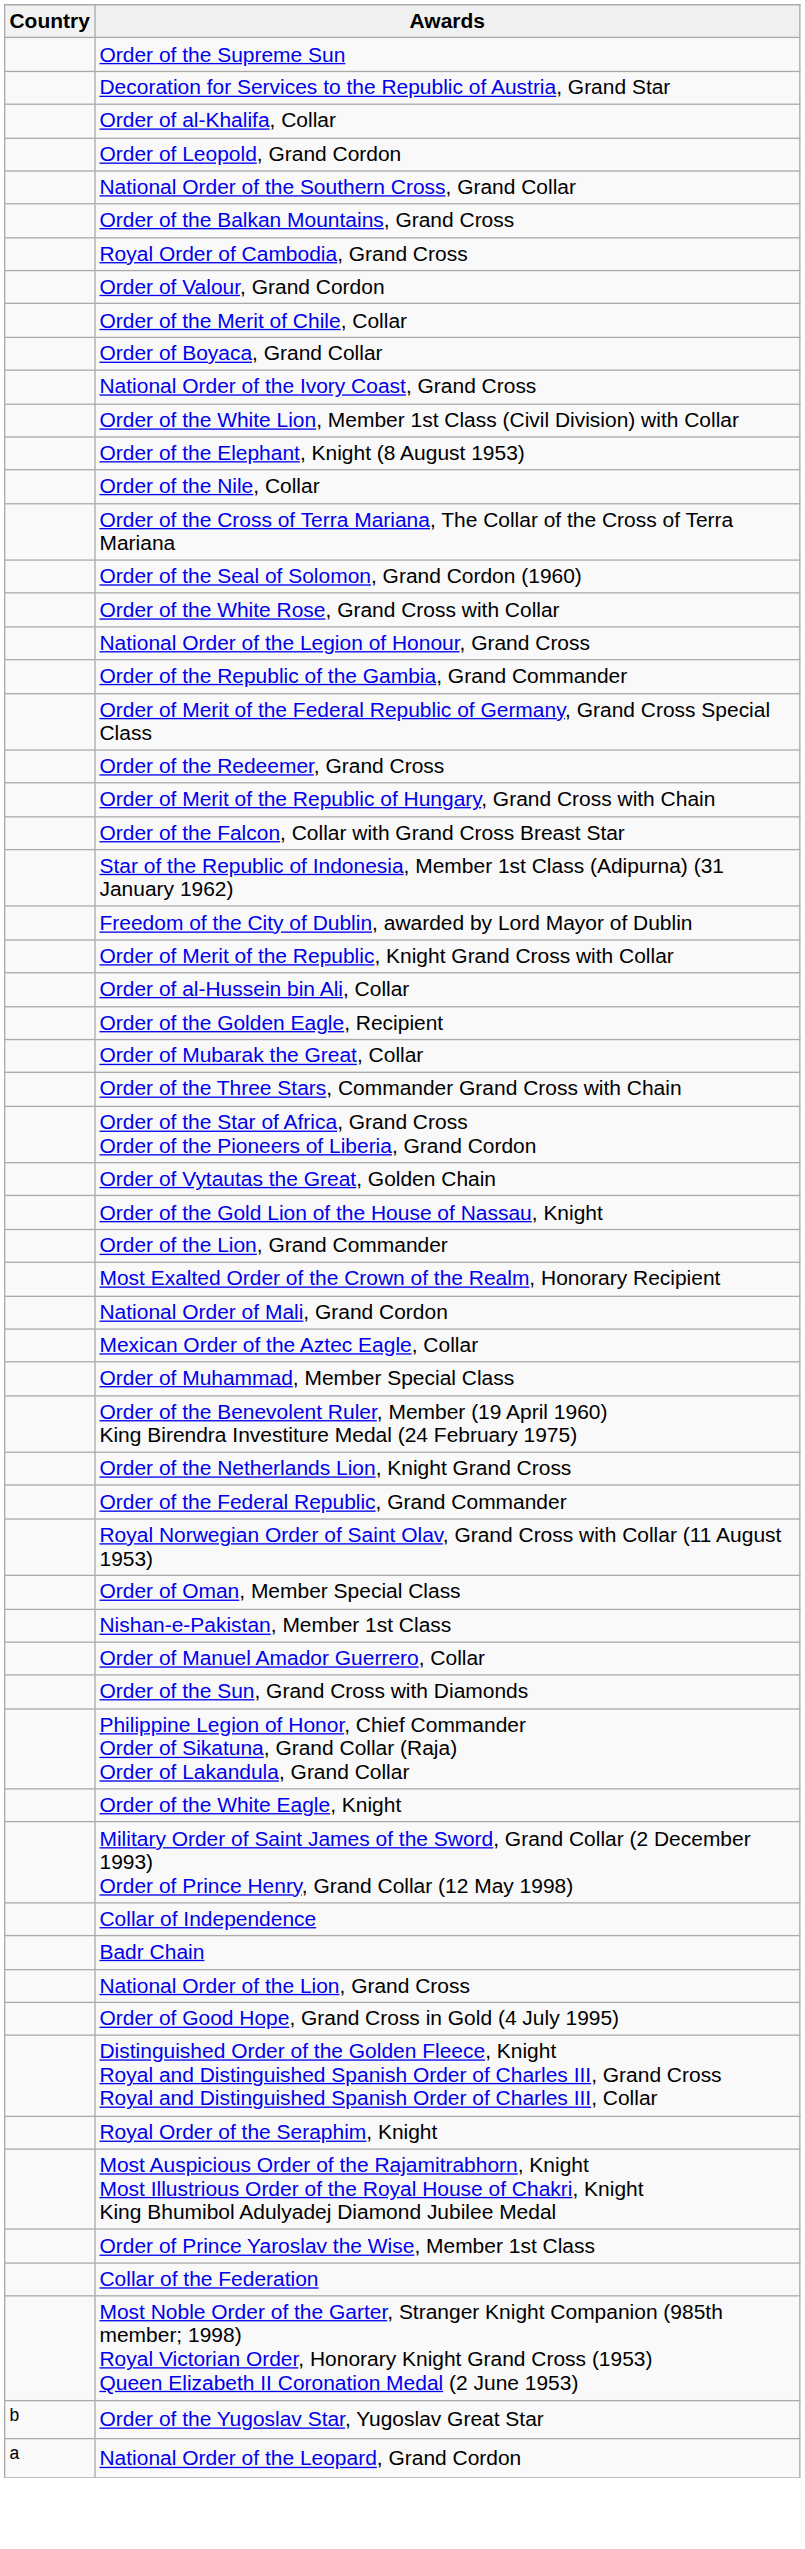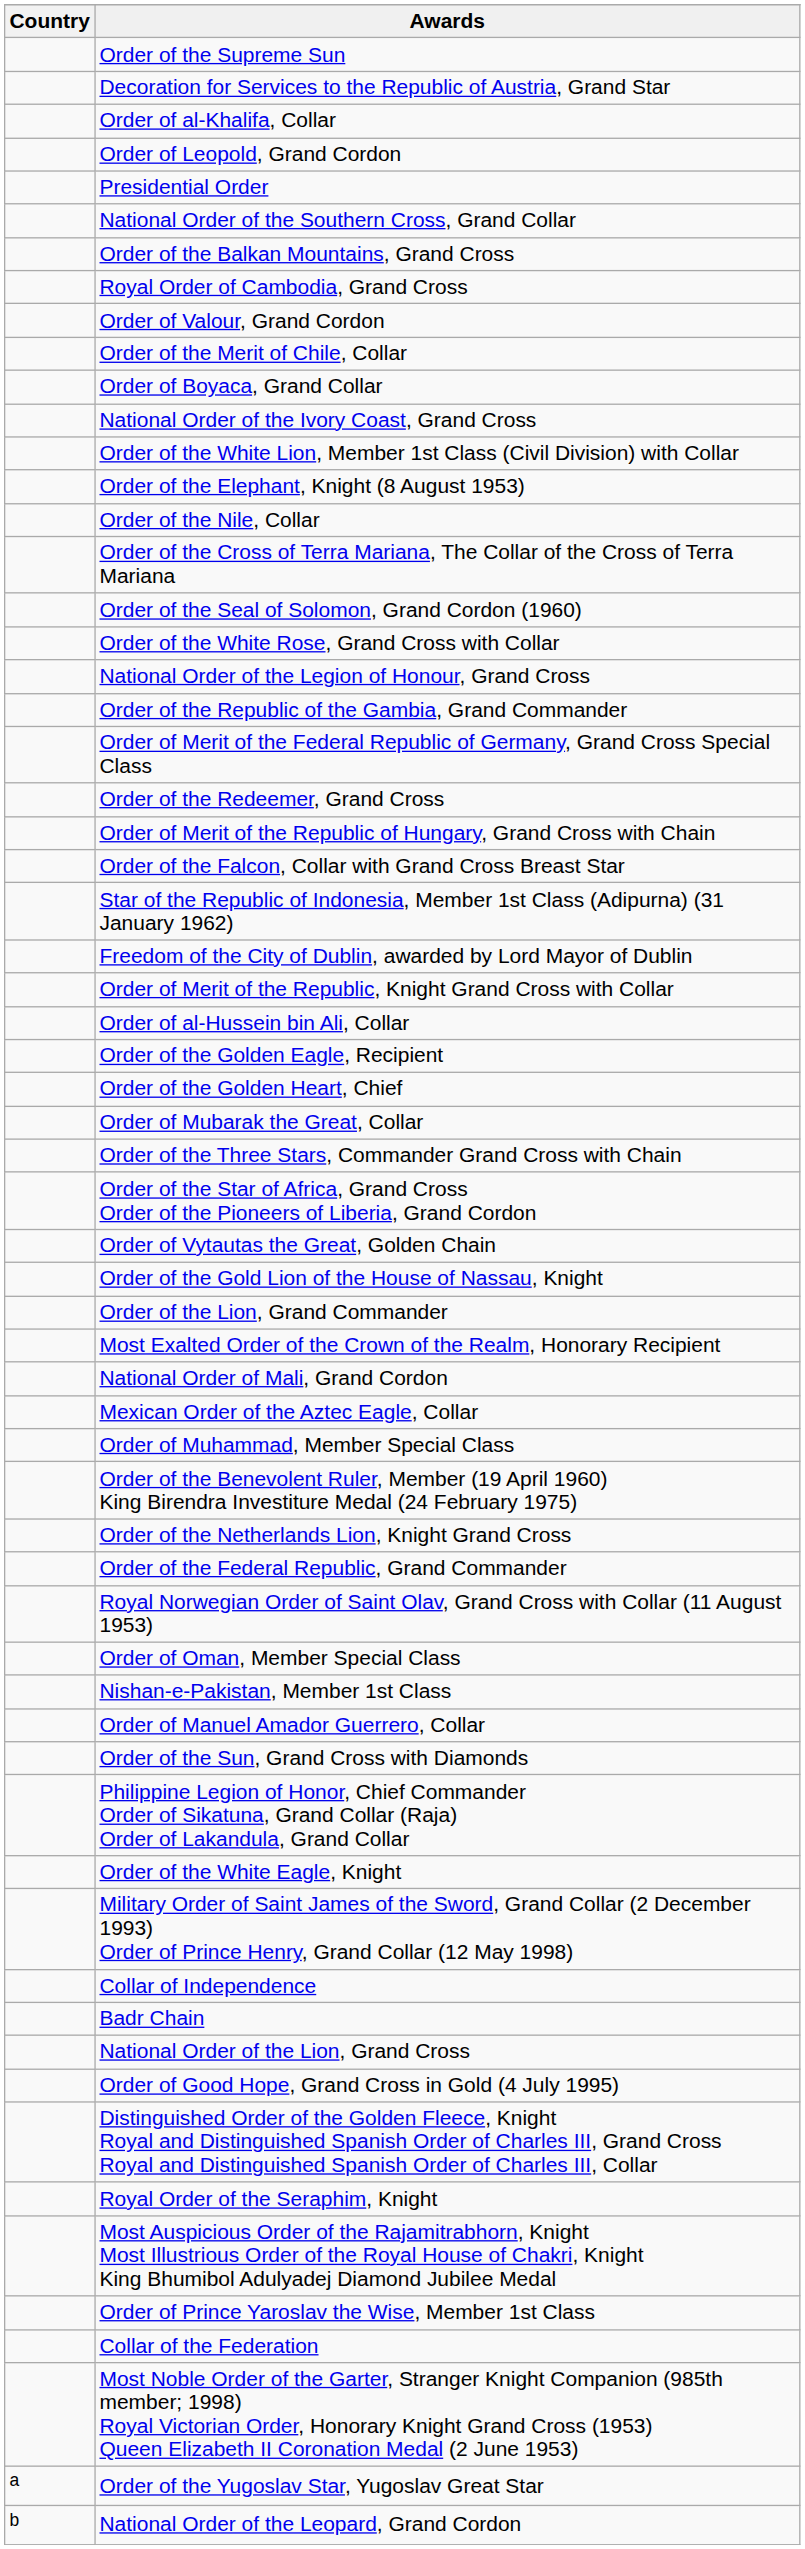 <table class="wikitable">
 <tr>
 </tr>
 <tr>
 <th scope="col">Country</th>
 <th scope="col" style="text-align:center; background:#f0f0f0; width:550pt;">Awards</th>
 </tr>
 <tr>
 <td></td>
 <td> <a href='#'>Order of the Supreme Sun</a></td>
 </tr>
 <tr>
 <td></td>
 <td> <a href='#'>Decoration for Services to the Republic of Austria</a>, Grand Star</td>
 </tr>
 <tr>
 <td></td>
 <td> <a href='#'>Order of al-Khalifa</a>, Collar</td>
 </tr>
 <tr>
 <td></td>
 <td> <a href='#'>Order of Leopold</a>, Grand Cordon</td>
+</tr>
+<tr>
+<td></td>
+<td> <a href='#'>Presidential Order</a></td>
 </tr>
 <tr>
 <td></td>
 <td> <a href='#'>National Order of the Southern Cross</a>, Grand Collar</td>
 </tr>
 <tr>
 <td></td>
 <td> <a href='#'>Order of the Balkan Mountains</a>, Grand Cross</td>
 </tr>
 <tr>
 <td></td>
 <td> <a href='#'>Royal Order of Cambodia</a>, Grand Cross</td>
 </tr>
 <tr>
 <td></td>
 <td> <a href='#'>Order of Valour</a>, Grand Cordon</td>
 </tr>
 <tr>
 <td></td>
 <td> <a href='#'>Order of the Merit of Chile</a>, Collar</td>
 </tr>
 <tr>
 <td></td>
 <td> <a href='#'>Order of Boyaca</a>, Grand Collar</td>
 </tr>
 <tr>
 <td></td>
 <td> <a href='#'>National Order of the Ivory Coast</a>, Grand Cross</td>
 </tr>
 <tr>
 <td></td>
 <td> <a href='#'>Order of the White Lion</a>, Member 1st Class (Civil Division) with Collar</td>
 </tr>
 <tr>
 <td></td>
 <td> <a href='#'>Order of the Elephant</a>, Knight (8 August 1953)</td>
 </tr>
 <tr>
 <td></td>
 <td> <a href='#'>Order of the Nile</a>, Collar</td>
 </tr>
 <tr>
 <td></td>
 <td> <a href='#'>Order of the Cross of Terra Mariana</a>, The Collar of the Cross of Terra Mariana</td>
 </tr>
 <tr>
 <td></td>
 <td> <a href='#'>Order of the Seal of Solomon</a>, Grand Cordon (1960)</td>
 </tr>
 <tr>
 <td></td>
 <td> <a href='#'>Order of the White Rose</a>, Grand Cross with Collar</td>
 </tr>
 <tr>
 <td></td>
 <td> <a href='#'>National Order of the Legion of Honour</a>, Grand Cross</td>
 </tr>
 <tr>
 <td></td>
 <td> <a href='#'>Order of the Republic of the Gambia</a>, Grand Commander</td>
 </tr>
 <tr>
 <td></td>
 <td> <a href='#'>Order of Merit of the Federal Republic of Germany</a>, Grand Cross Special Class</td>
 </tr>
 <tr>
 <td></td>
 <td> <a href='#'>Order of the Redeemer</a>, Grand Cross</td>
 </tr>
 <tr>
 <td></td>
 <td> <a href='#'>Order of Merit of the Republic of Hungary</a>, Grand Cross with Chain</td>
 </tr>
 <tr>
 <td></td>
 <td> <a href='#'>Order of the Falcon</a>, Collar with Grand Cross Breast Star</td>
 </tr>
 <tr>
 <td></td>
 <td> <a href='#'>Star of the Republic of Indonesia</a>, Member 1st Class (Adipurna) (31 January 1962)</td>
 </tr>
 <tr>
 <td></td>
 <td> <a href='#'>Freedom of the City of Dublin</a>, awarded by Lord Mayor of Dublin</td>
 </tr>
 <tr>
 <td></td>
 <td> <a href='#'>Order of Merit of the Republic</a>, Knight Grand Cross with Collar</td>
 </tr>
 <tr>
 <td></td>
 <td> <a href='#'>Order of al-Hussein bin Ali</a>, Collar</td>
 </tr>
 <tr>
 <td></td>
 <td> <a href='#'>Order of the Golden Eagle</a>, Recipient</td>
+</tr>
+<tr>
+<td></td>
+<td> <a href='#'>Order of the Golden Heart</a>, Chief</td>
 </tr>
 <tr>
 <td></td>
 <td> <a href='#'>Order of Mubarak the Great</a>, Collar</td>
 </tr>
 <tr>
 <td></td>
 <td> <a href='#'>Order of the Three Stars</a>, Commander Grand Cross with Chain</td>
 </tr>
 <tr>
 <td></td>
 <td> <a href='#'>Order of the Star of Africa</a>, Grand Cross<br> <a href='#'>Order of the Pioneers of Liberia</a>, Grand Cordon</td>
 </tr>
 <tr>
 <td></td>
 <td> <a href='#'>Order of Vytautas the Great</a>, Golden Chain</td>
 </tr>
 <tr>
 <td></td>
 <td> <a href='#'>Order of the Gold Lion of the House of Nassau</a>, Knight</td>
 </tr>
 <tr>
 <td></td>
 <td> <a href='#'>Order of the Lion</a>, Grand Commander</td>
 </tr>
 <tr>
 <td></td>
 <td> <a href='#'>Most Exalted Order of the Crown of the Realm</a>, Honorary Recipient</td>
 </tr>
 <tr>
 <td></td>
 <td> <a href='#'>National Order of Mali</a>, Grand Cordon</td>
 </tr>
 <tr>
 <td></td>
 <td> <a href='#'>Mexican Order of the Aztec Eagle</a>, Collar</td>
 </tr>
 <tr>
 <td></td>
 <td> <a href='#'>Order of Muhammad</a>, Member Special Class</td>
 </tr>
 <tr>
 <td></td>
 <td> <a href='#'>Order of the Benevolent Ruler</a>, Member (19 April 1960) <br> King Birendra Investiture Medal (24 February 1975)</td>
 </tr>
 <tr>
 <td></td>
 <td> <a href='#'>Order of the Netherlands Lion</a>, Knight Grand Cross</td>
 </tr>
 <tr>
 <td></td>
 <td> <a href='#'>Order of the Federal Republic</a>, Grand Commander</td>
 </tr>
 <tr>
 <td></td>
 <td> <a href='#'>Royal Norwegian Order of Saint Olav</a>, Grand Cross with Collar (11 August 1953)</td>
 </tr>
 <tr>
 <td></td>
 <td> <a href='#'>Order of Oman</a>, Member Special Class</td>
 </tr>
 <tr>
 <td></td>
 <td> <a href='#'>Nishan-e-Pakistan</a>, Member 1st Class</td>
 </tr>
 <tr>
 <td></td>
 <td> <a href='#'>Order of Manuel Amador Guerrero</a>, Collar</td>
 </tr>
 <tr>
 <td></td>
 <td> <a href='#'>Order of the Sun</a>, Grand Cross with Diamonds</td>
 </tr>
 <tr>
 <td></td>
 <td> <a href='#'>Philippine Legion of Honor</a>, Chief Commander <br> <a href='#'>Order of Sikatuna</a>, Grand Collar (Raja) <br> <a href='#'>Order of Lakandula</a>, Grand Collar</td>
 </tr>
 <tr>
 <td></td>
 <td> <a href='#'>Order of the White Eagle</a>, Knight</td>
 </tr>
 <tr>
 <td></td>
 <td> <a href='#'>Military Order of Saint James of the Sword</a>, Grand Collar (2 December 1993)<br> <a href='#'>Order of Prince Henry</a>, Grand Collar (12 May 1998)</td>
 </tr>
 <tr>
 <td></td>
 <td> <a href='#'>Collar of Independence</a></td>
 </tr>
 <tr>
 <td></td>
 <td> <a href='#'>Badr Chain</a></td>
 </tr>
 <tr>
 <td></td>
 <td> <a href='#'>National Order of the Lion</a>, Grand Cross</td>
 </tr>
 <tr>
 <td></td>
 <td> <a href='#'>Order of Good Hope</a>, Grand Cross in Gold (4 July 1995)</td>
 </tr>
 <tr>
 <td></td>
 <td> <a href='#'>Distinguished Order of the Golden Fleece</a>, Knight <br> <a href='#'>Royal and Distinguished Spanish Order of Charles III</a>, Grand Cross<br> <a href='#'>Royal and Distinguished Spanish Order of Charles III</a>, Collar</td>
 </tr>
 <tr>
 <td></td>
 <td> <a href='#'>Royal Order of the Seraphim</a>, Knight</td>
 </tr>
 <tr>
 <td></td>
 <td> <a href='#'>Most Auspicious Order of the Rajamitrabhorn</a>, Knight<br> <a href='#'>Most Illustrious Order of the Royal House of Chakri</a>, Knight<br> King Bhumibol Adulyadej Diamond Jubilee Medal</td>
 </tr>
 <tr>
 <td></td>
 <td> <a href='#'>Order of Prince Yaroslav the Wise</a>, Member 1st Class</td>
 </tr>
 <tr>
 <td></td>
 <td> <a href='#'>Collar of the Federation</a></td>
 </tr>
 <tr>
 <td></td>
 <td> <a href='#'>Most Noble Order of the Garter</a>, Stranger Knight Companion (985th member; 1998)<br> <a href='#'>Royal Victorian Order</a>, Honorary Knight Grand Cross (1953)<br> <a href='#'>Queen Elizabeth II Coronation Medal</a> (2 June 1953)</td>
 </tr>
 <tr>
-<td> <sup>b</sup></td>
+<td> <sup>a</sup></td>
 <td> <a href='#'>Order of the Yugoslav Star</a>, Yugoslav Great Star</td>
 </tr>
 <tr>
-<td> <sup>a</sup></td>
+<td> <sup>b</sup></td>
 <td> <a href='#'>National Order of the Leopard</a>, Grand Cordon</td>
 </tr>
 </table>
